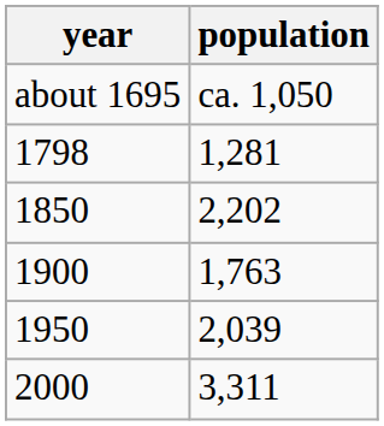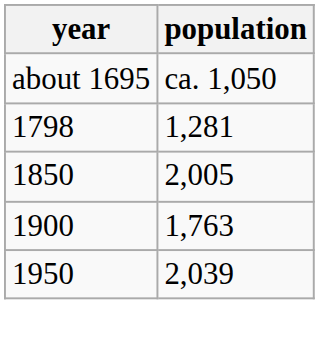 <table class="wikitable">
 <tr>
 <th>year</th>
 <th>population</th>
 </tr>
 <tr>
 <td>about 1695</td>
 <td>ca. 1,050</td>
 </tr>
 <tr>
 <td>1798</td>
 <td>1,281</td>
 </tr>
 <tr>
 <td>1850</td>
-<td>2,202</td>
+<td>2,005</td>
 </tr>
 <tr>
 <td>1900</td>
 <td>1,763</td>
 </tr>
 <tr>
 <td>1950</td>
 <td>2,039</td>
 </tr>
-<tr>
-<td>2000</td>
-<td>3,311</td>
-</tr>
 </table>
